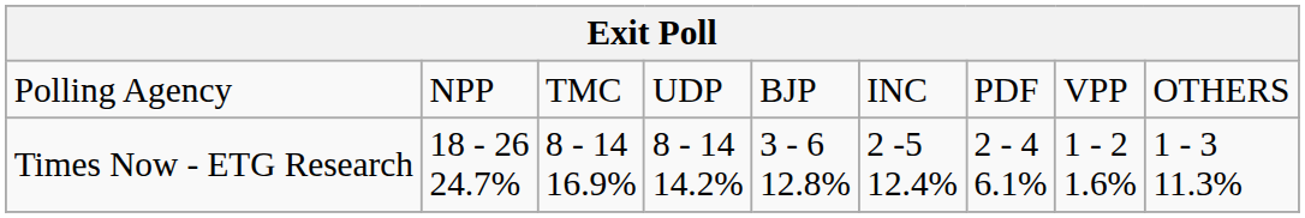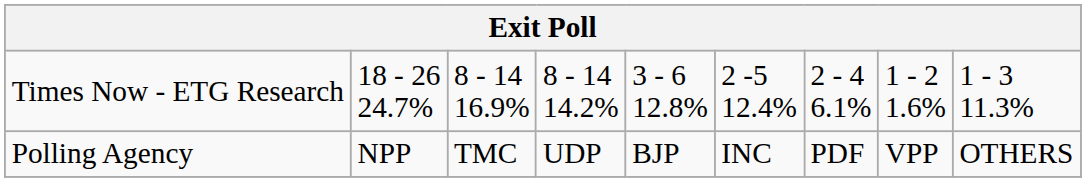 <table class="wikitable">
 <tr>
 <th colspan="9">Exit Poll</th>
+</tr>
+<tr>
+<td>Times Now - ETG Research</td>
+<td>18 - 26<br>24.7%</td>
+<td>8 - 14<br>16.9%</td>
+<td>8 - 14<br>14.2%</td>
+<td>3 - 6<br>12.8%</td>
+<td>2 -5<br>12.4%</td>
+<td>2 - 4<br>6.1%</td>
+<td>1 - 2<br>1.6%</td>
+<td>1 - 3<br>11.3%</td>
 </tr>
 <tr>
 <td>Polling Agency</td>
 <td>NPP</td>
 <td>TMC</td>
 <td>UDP</td>
 <td>BJP</td>
 <td>INC</td>
 <td>PDF</td>
 <td>VPP</td>
 <td>OTHERS</td>
 </tr>
-<tr>
-<td>Times Now - ETG Research</td>
-<td>18 - 26<br>24.7%</td>
-<td>8 - 14<br>16.9%</td>
-<td>8 - 14<br>14.2%</td>
-<td>3 - 6<br>12.8%</td>
-<td>2 -5<br>12.4%</td>
-<td>2 - 4<br>6.1%</td>
-<td>1 - 2<br>1.6%</td>
-<td>1 - 3<br>11.3%</td>
-</tr>
 </table>
